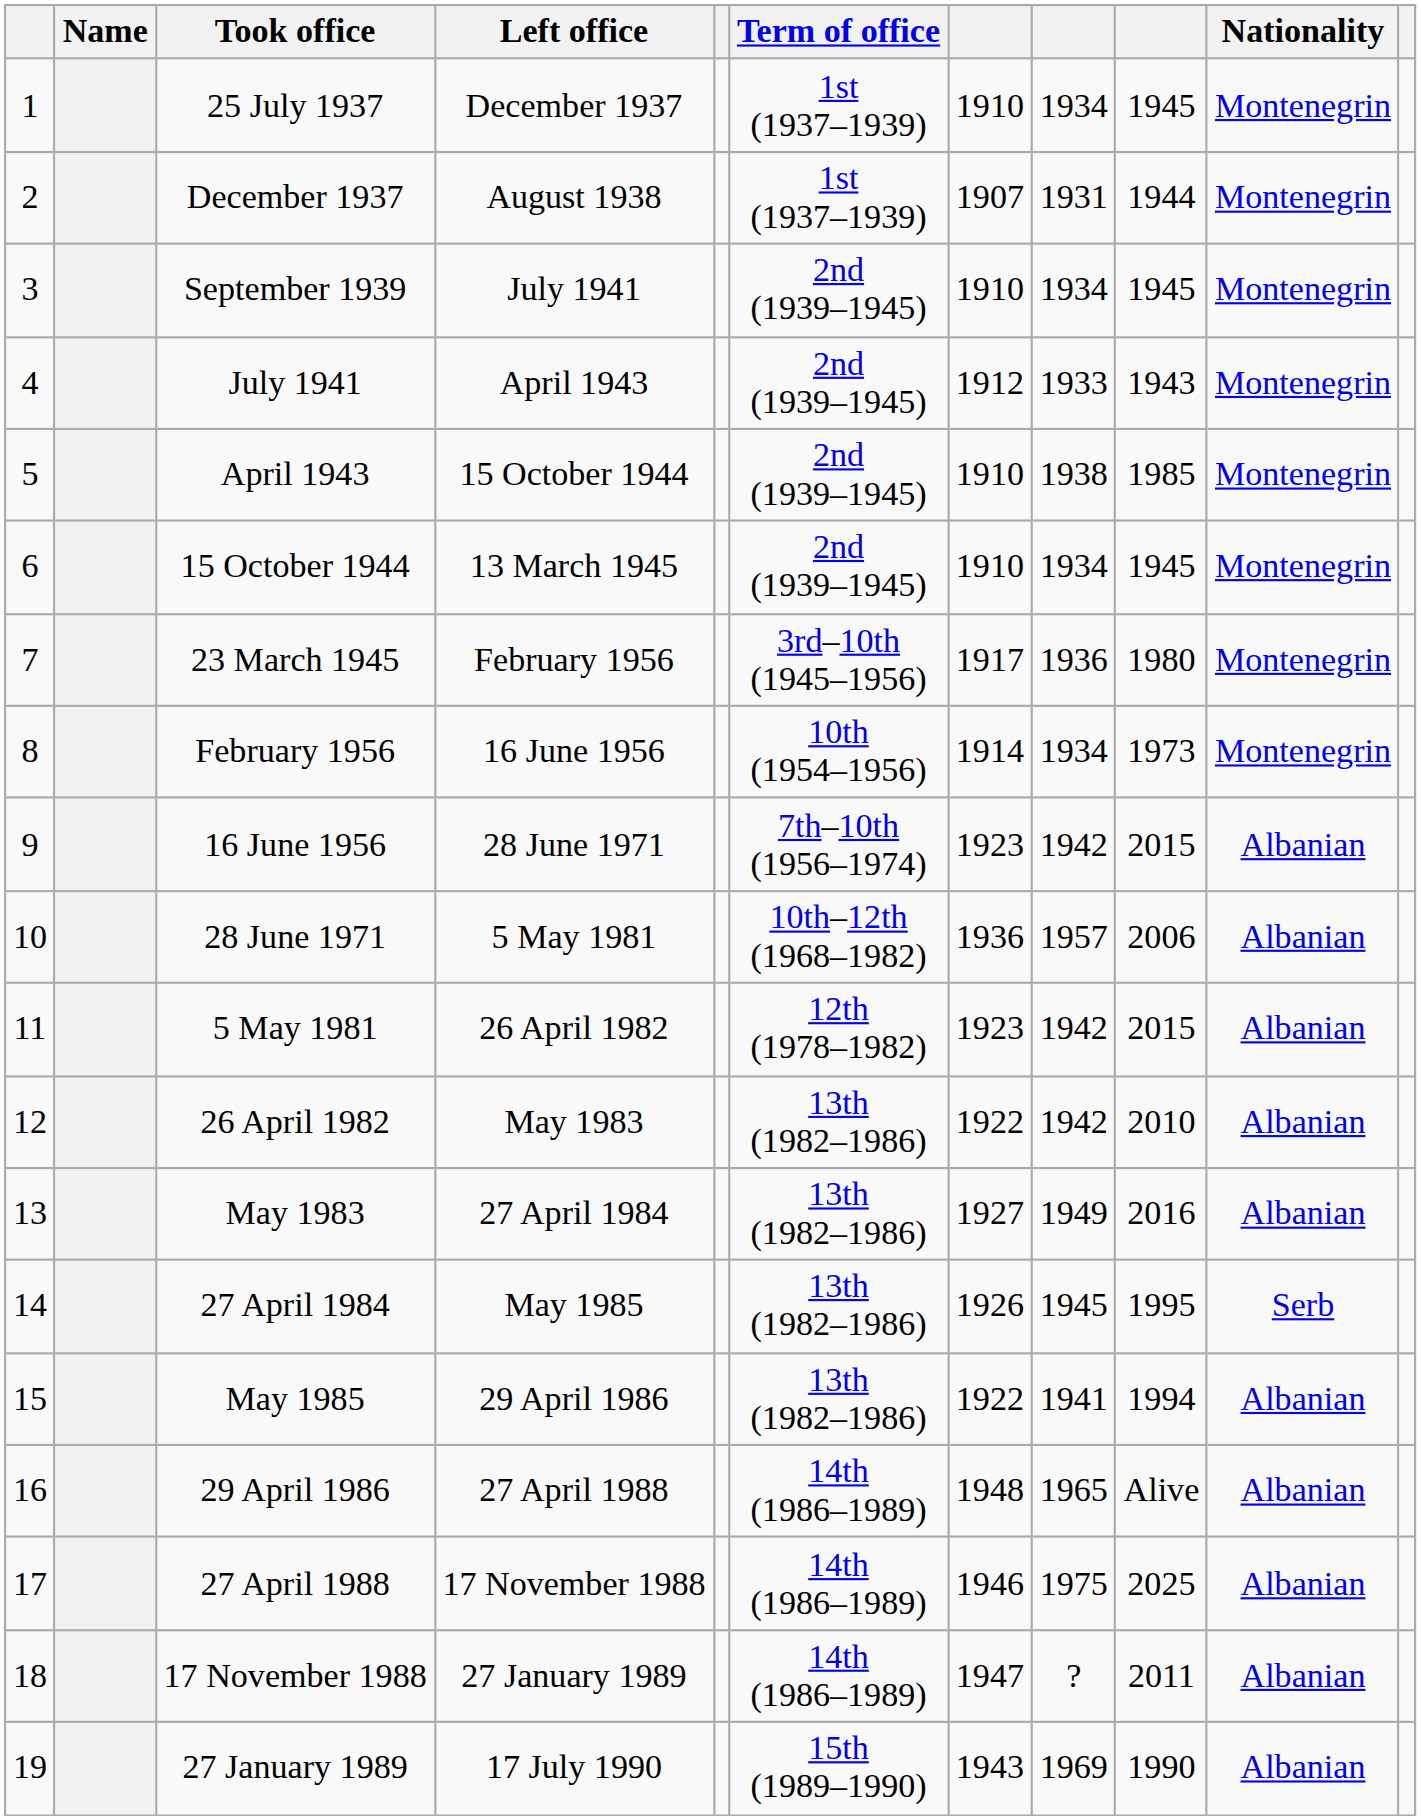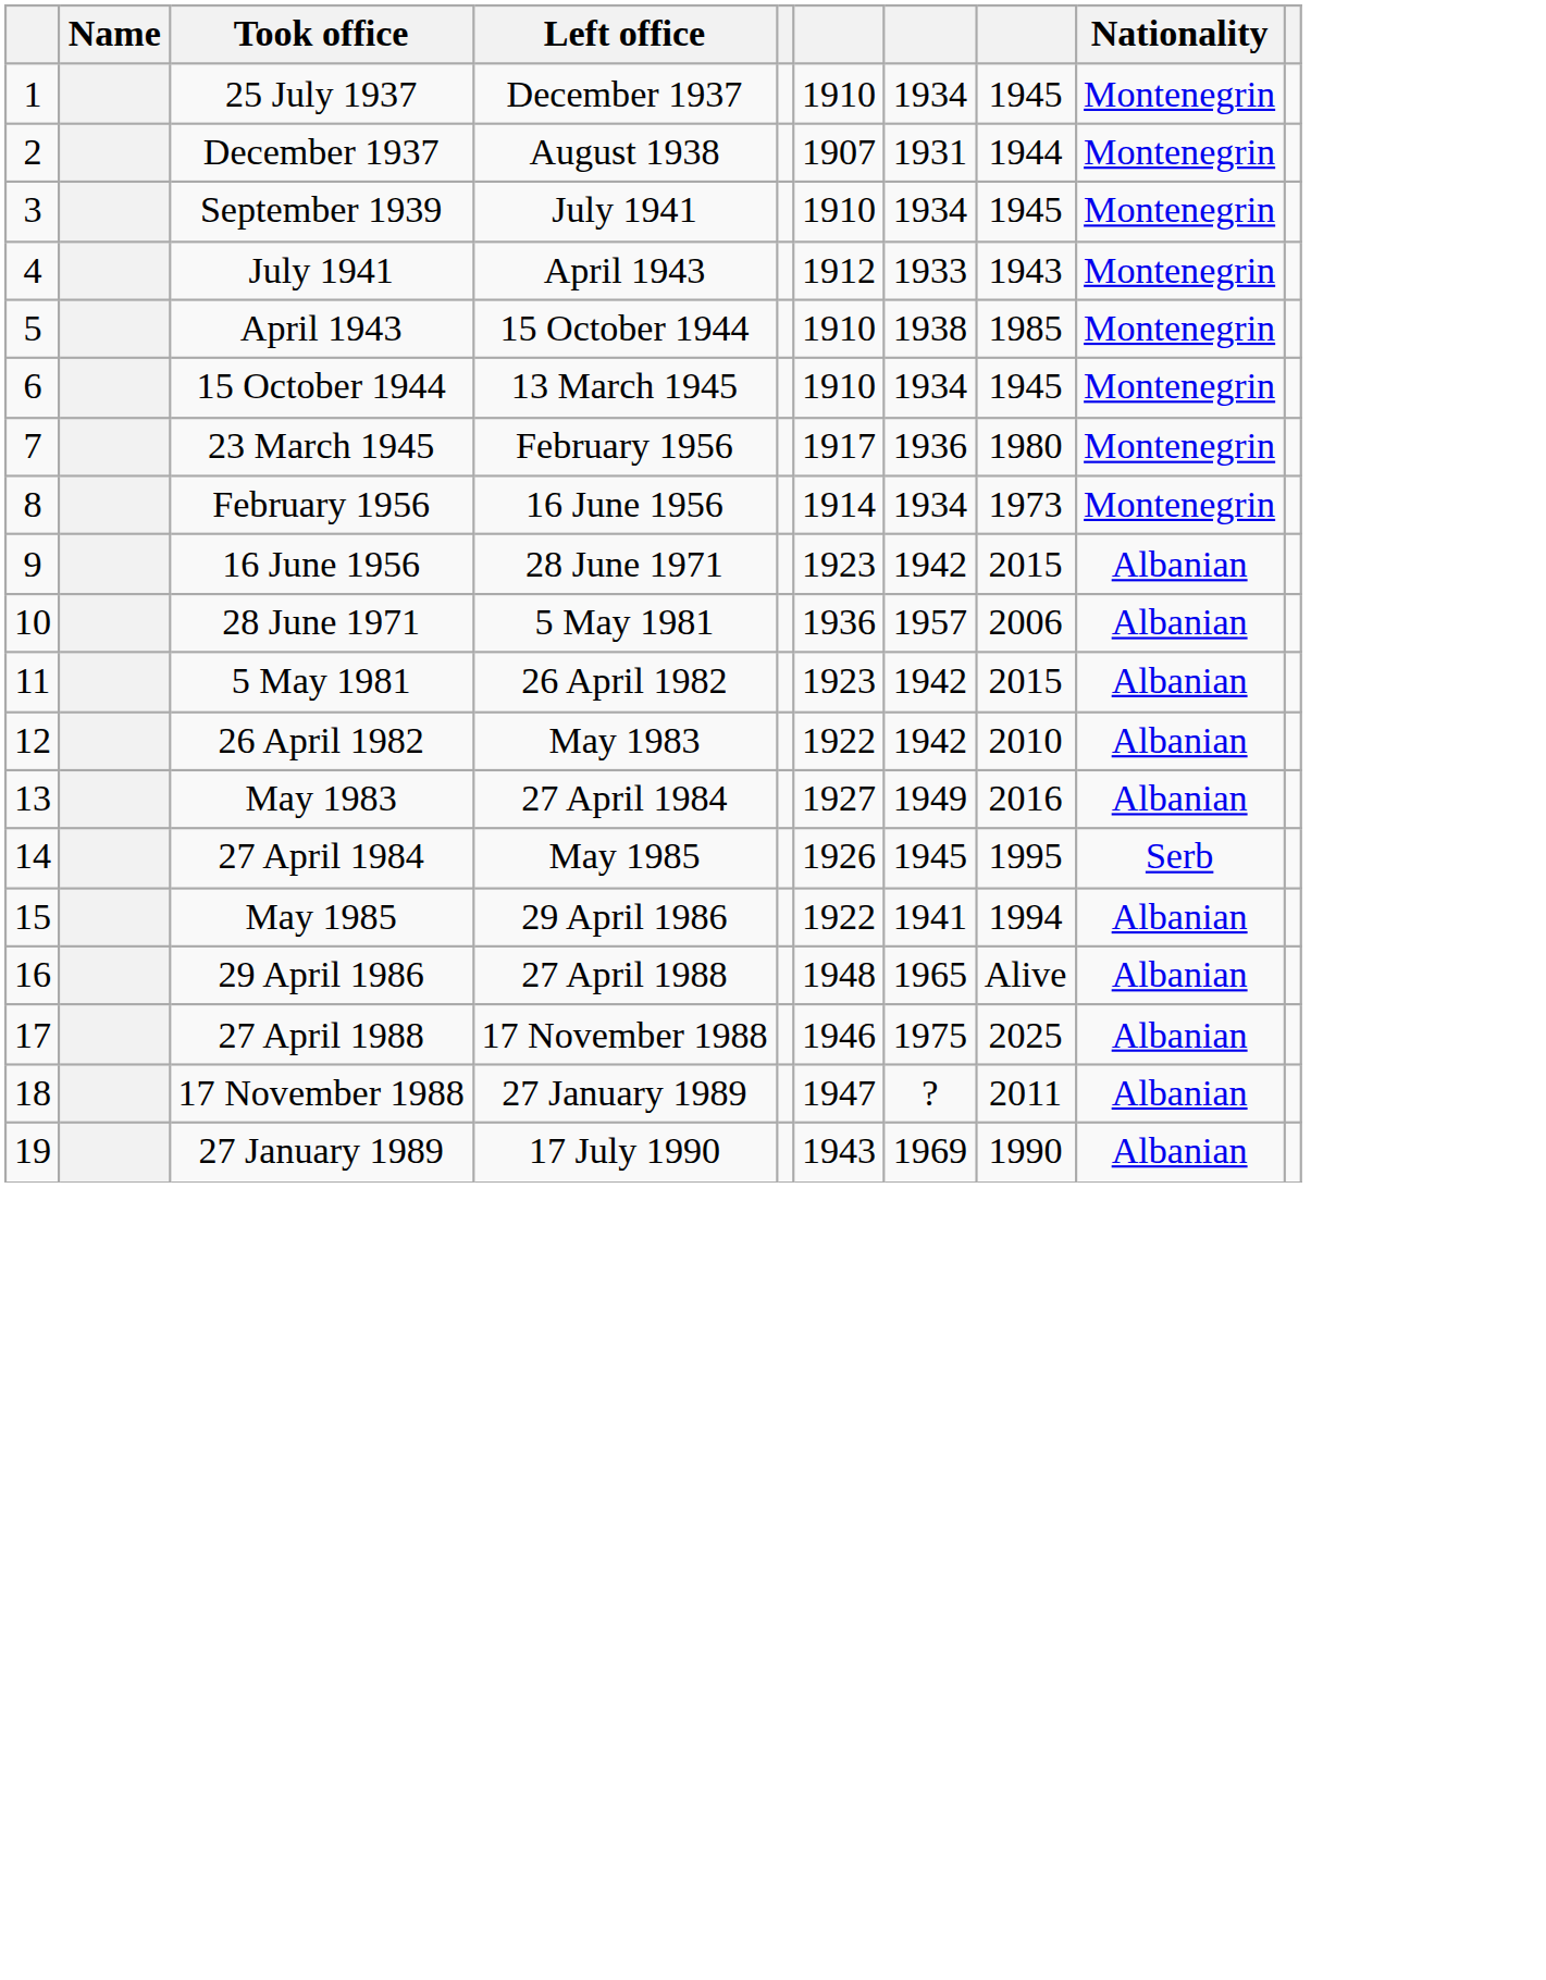 <table class="wikitable sortable" style=text-align:center>
 <tr>
 <th scope=col></th>
 <th scope=col>Name</th>
 <th scope=col>Took office</th>
 <th scope=col>Left office</th>
 <th scope=col></th>
-<th scope=col><a href='#'>Term of office</a></th>
 <th scope=col></th>
 <th scope=col></th>
 <th scope=col></th>
 <th scope=col>Nationality</th>
 <th scope=col class="unsortable"></th>
 </tr>
 <tr>
 <td>1</td>
 <th align="center" scope="row" style="font-weight:normal;"></th>
 <td>25 July 1937</td>
 <td>December 1937</td>
 <td></td>
-<td><a href='#'>1st</a><br>(1937–1939)</td>
 <td>1910</td>
 <td>1934</td>
 <td>1945</td>
 <td><a href='#'>Montenegrin</a></td>
 <td></td>
 </tr>
 <tr>
 <td>2</td>
 <th align="center" scope="row" style="font-weight:normal;"></th>
 <td>December 1937</td>
 <td>August 1938</td>
 <td></td>
-<td><a href='#'>1st</a><br>(1937–1939)</td>
 <td>1907</td>
 <td>1931</td>
 <td>1944</td>
 <td><a href='#'>Montenegrin</a></td>
 <td></td>
 </tr>
 <tr>
 <td>3</td>
 <th align="center" scope="row" style="font-weight:normal;"></th>
 <td>September 1939</td>
 <td>July 1941</td>
 <td></td>
-<td><a href='#'>2nd</a><br>(1939–1945)</td>
 <td>1910</td>
 <td>1934</td>
 <td>1945</td>
 <td><a href='#'>Montenegrin</a></td>
 <td></td>
 </tr>
 <tr>
 <td>4</td>
 <th align="center" scope="row" style="font-weight:normal;"></th>
 <td>July 1941</td>
 <td>April 1943</td>
 <td></td>
-<td><a href='#'>2nd</a><br>(1939–1945)</td>
 <td>1912</td>
 <td>1933</td>
 <td>1943</td>
 <td><a href='#'>Montenegrin</a></td>
 <td></td>
 </tr>
 <tr>
 <td>5</td>
 <th align="center" scope="row" style="font-weight:normal;"></th>
 <td>April 1943</td>
 <td>15 October 1944</td>
 <td></td>
-<td><a href='#'>2nd</a><br>(1939–1945)</td>
 <td>1910</td>
 <td>1938</td>
 <td>1985</td>
 <td><a href='#'>Montenegrin</a></td>
 <td></td>
 </tr>
 <tr>
 <td>6</td>
 <th align="center" scope="row" style="font-weight:normal;"></th>
 <td>15 October 1944</td>
 <td>13 March 1945</td>
 <td></td>
-<td><a href='#'>2nd</a><br>(1939–1945)</td>
 <td>1910</td>
 <td>1934</td>
 <td>1945</td>
 <td><a href='#'>Montenegrin</a></td>
 <td></td>
 </tr>
 <tr>
 <td>7</td>
 <th align="center" scope="row" style="font-weight:normal;"></th>
 <td>23 March 1945</td>
 <td>February 1956</td>
 <td></td>
-<td><a href='#'>3rd</a>–<a href='#'>10th</a><br>(1945–1956)</td>
 <td>1917</td>
 <td>1936</td>
 <td>1980</td>
 <td><a href='#'>Montenegrin</a></td>
 <td></td>
 </tr>
 <tr>
 <td>8</td>
 <th align="center" scope="row" style="font-weight:normal;"></th>
 <td>February 1956</td>
 <td>16 June 1956</td>
 <td></td>
-<td><a href='#'>10th</a><br>(1954–1956)</td>
 <td>1914</td>
 <td>1934</td>
 <td>1973</td>
 <td><a href='#'>Montenegrin</a></td>
 <td></td>
 </tr>
 <tr>
 <td>9</td>
 <th align="center" scope="row" style="font-weight:normal;"></th>
 <td>16 June 1956</td>
 <td>28 June 1971</td>
 <td></td>
-<td><a href='#'>7th</a>–<a href='#'>10th</a><br>(1956–1974)</td>
 <td>1923</td>
 <td>1942</td>
 <td>2015</td>
 <td><a href='#'>Albanian</a></td>
 <td></td>
 </tr>
 <tr>
 <td>10</td>
 <th align="center" scope="row" style="font-weight:normal;"></th>
 <td>28 June 1971</td>
 <td>5 May 1981</td>
 <td></td>
-<td><a href='#'>10th</a>–<a href='#'>12th</a><br>(1968–1982)</td>
 <td>1936</td>
 <td>1957</td>
 <td>2006</td>
 <td><a href='#'>Albanian</a></td>
 <td></td>
 </tr>
 <tr>
 <td>11</td>
 <th align="center" scope="row" style="font-weight:normal;"></th>
 <td>5 May 1981</td>
 <td>26 April 1982</td>
 <td></td>
-<td><a href='#'>12th</a><br>(1978–1982)</td>
 <td>1923</td>
 <td>1942</td>
 <td>2015</td>
 <td><a href='#'>Albanian</a></td>
 <td></td>
 </tr>
 <tr>
 <td>12</td>
 <th align="center" scope="row" style="font-weight:normal;"></th>
 <td>26 April 1982</td>
 <td>May 1983</td>
 <td></td>
-<td><a href='#'>13th</a><br>(1982–1986)</td>
 <td>1922</td>
 <td>1942</td>
 <td>2010</td>
 <td><a href='#'>Albanian</a></td>
 <td></td>
 </tr>
 <tr>
 <td>13</td>
 <th align="center" scope="row" style="font-weight:normal;"></th>
 <td>May 1983</td>
 <td>27 April 1984</td>
 <td></td>
-<td><a href='#'>13th</a><br>(1982–1986)</td>
 <td>1927</td>
 <td>1949</td>
 <td>2016</td>
 <td><a href='#'>Albanian</a></td>
 <td></td>
 </tr>
 <tr>
 <td>14</td>
 <th align="center" scope="row" style="font-weight:normal;"></th>
 <td>27 April 1984</td>
 <td>May 1985</td>
 <td></td>
-<td><a href='#'>13th</a><br>(1982–1986)</td>
 <td>1926</td>
 <td>1945</td>
 <td>1995</td>
 <td><a href='#'>Serb</a></td>
 <td></td>
 </tr>
 <tr>
 <td>15</td>
 <th align="center" scope="row" style="font-weight:normal;"></th>
 <td>May 1985</td>
 <td>29 April 1986</td>
 <td></td>
-<td><a href='#'>13th</a><br>(1982–1986)</td>
 <td>1922</td>
 <td>1941</td>
 <td>1994</td>
 <td><a href='#'>Albanian</a></td>
 <td></td>
 </tr>
 <tr>
 <td>16</td>
 <th align="center" scope="row" style="font-weight:normal;"></th>
 <td>29 April 1986</td>
 <td>27 April 1988</td>
 <td></td>
-<td><a href='#'>14th</a><br>(1986–1989)</td>
 <td>1948</td>
 <td>1965</td>
 <td>Alive</td>
 <td><a href='#'>Albanian</a></td>
 <td></td>
 </tr>
 <tr>
 <td>17</td>
 <th align="center" scope="row" style="font-weight:normal;"></th>
 <td>27 April 1988</td>
 <td>17 November 1988</td>
 <td></td>
-<td><a href='#'>14th</a><br>(1986–1989)</td>
 <td>1946</td>
 <td>1975</td>
 <td>2025</td>
 <td><a href='#'>Albanian</a></td>
 <td></td>
 </tr>
 <tr>
 <td>18</td>
 <th align="center" scope="row" style="font-weight:normal;"></th>
 <td>17 November 1988</td>
 <td>27 January 1989</td>
 <td></td>
-<td><a href='#'>14th</a><br>(1986–1989)</td>
 <td>1947</td>
 <td>?</td>
 <td>2011</td>
 <td><a href='#'>Albanian</a></td>
 <td></td>
 </tr>
 <tr>
 <td>19</td>
 <th align="center" scope="row" style="font-weight:normal;"></th>
 <td>27 January 1989</td>
 <td>17 July 1990</td>
 <td></td>
-<td><a href='#'>15th</a><br>(1989–1990)</td>
 <td>1943</td>
 <td>1969</td>
 <td>1990</td>
 <td><a href='#'>Albanian</a></td>
 <td></td>
 </tr>
 </table>
